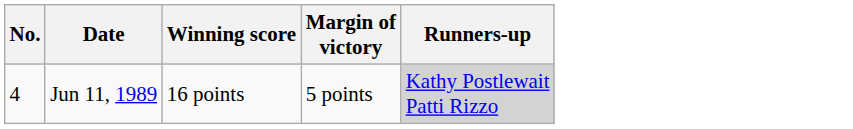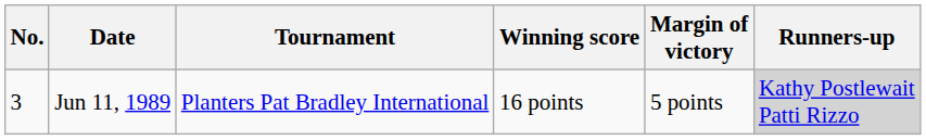 <table class="wikitable" style="font-size:95%;">
 <tr>
 <th>No.</th>
 <th>Date</th>
+<th>Tournament</th>
 <th>Winning score</th>
 <th>Margin of<br>victory</th>
 <th>Runners-up</th>
 </tr>
 <tr>
-<td>4</td>
+<td>3</td>
 <td>Jun 11, <a href='#'>1989</a></td>
+<td><a href='#'>Planters Pat Bradley International</a></td>
 <td>16 points</td>
 <td>5 points</td>
 <td style="background: lightgrey;"> <a href='#'>Kathy Postlewait</a><br> <a href='#'>Patti Rizzo</a></td>
 </tr>
 </table>
